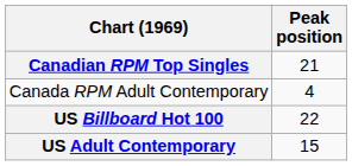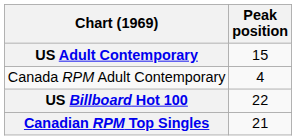 <table class="wikitable sortable plainrowheaders">
 <tr>
 <th>Chart (1969)</th>
 <th>Peak<br>position</th>
 </tr>
 <tr>
-<th scope=row><a href='#'>Canadian <em>RPM</em> Top Singles</a></th>
-<td style="text-align:center;">21</td>
+<th scope=row>US <a href='#'>Adult Contemporary</a></th>
+<td style="text-align:center;">15</td>
 </tr>
 <tr>
 <td>Canada <em>RPM</em> Adult Contemporary</td>
 <td style="text-align:center;">4</td>
 </tr>
 <tr>
 <th scope=row>US <a href='#'><em>Billboard</em> Hot 100</a></th>
 <td style="text-align:center;">22</td>
 </tr>
 <tr>
-<th scope=row>US <a href='#'>Adult Contemporary</a></th>
-<td style="text-align:center;">15</td>
+<th scope=row><a href='#'>Canadian <em>RPM</em> Top Singles</a></th>
+<td style="text-align:center;">21</td>
 </tr>
 </table>
